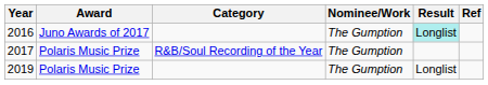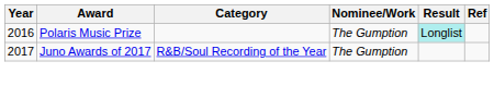 <table class="wikitable">
 <tr>
 <th>Year</th>
 <th>Award</th>
 <th>Category</th>
 <th>Nominee/Work</th>
 <th>Result</th>
 <th>Ref</th>
 </tr>
 <tr>
 <td>2016</td>
-<td><a href='#'>Juno Awards of 2017</a></td>
+<td><a href='#'>Polaris Music Prize</a></td>
 <td></td>
 <td><em>The Gumption</em></td>
 <td style="background: paleturquoise;">Longlist</td>
 <td></td>
 </tr>
 <tr>
 <td>2017</td>
-<td><a href='#'>Polaris Music Prize</a></td>
+<td><a href='#'>Juno Awards of 2017</a></td>
 <td><a href='#'>R&B/Soul Recording of the Year</a></td>
 <td><em>The Gumption</em></td>
 <td></td>
 <td></td>
 </tr>
-<tr>
-<td>2019</td>
-<td><a href='#'>Polaris Music Prize</a></td>
-<td></td>
-<td><em>The Gumption</em></td>
-<td>Longlist</td>
-<td></td>
-</tr>
 </table>
